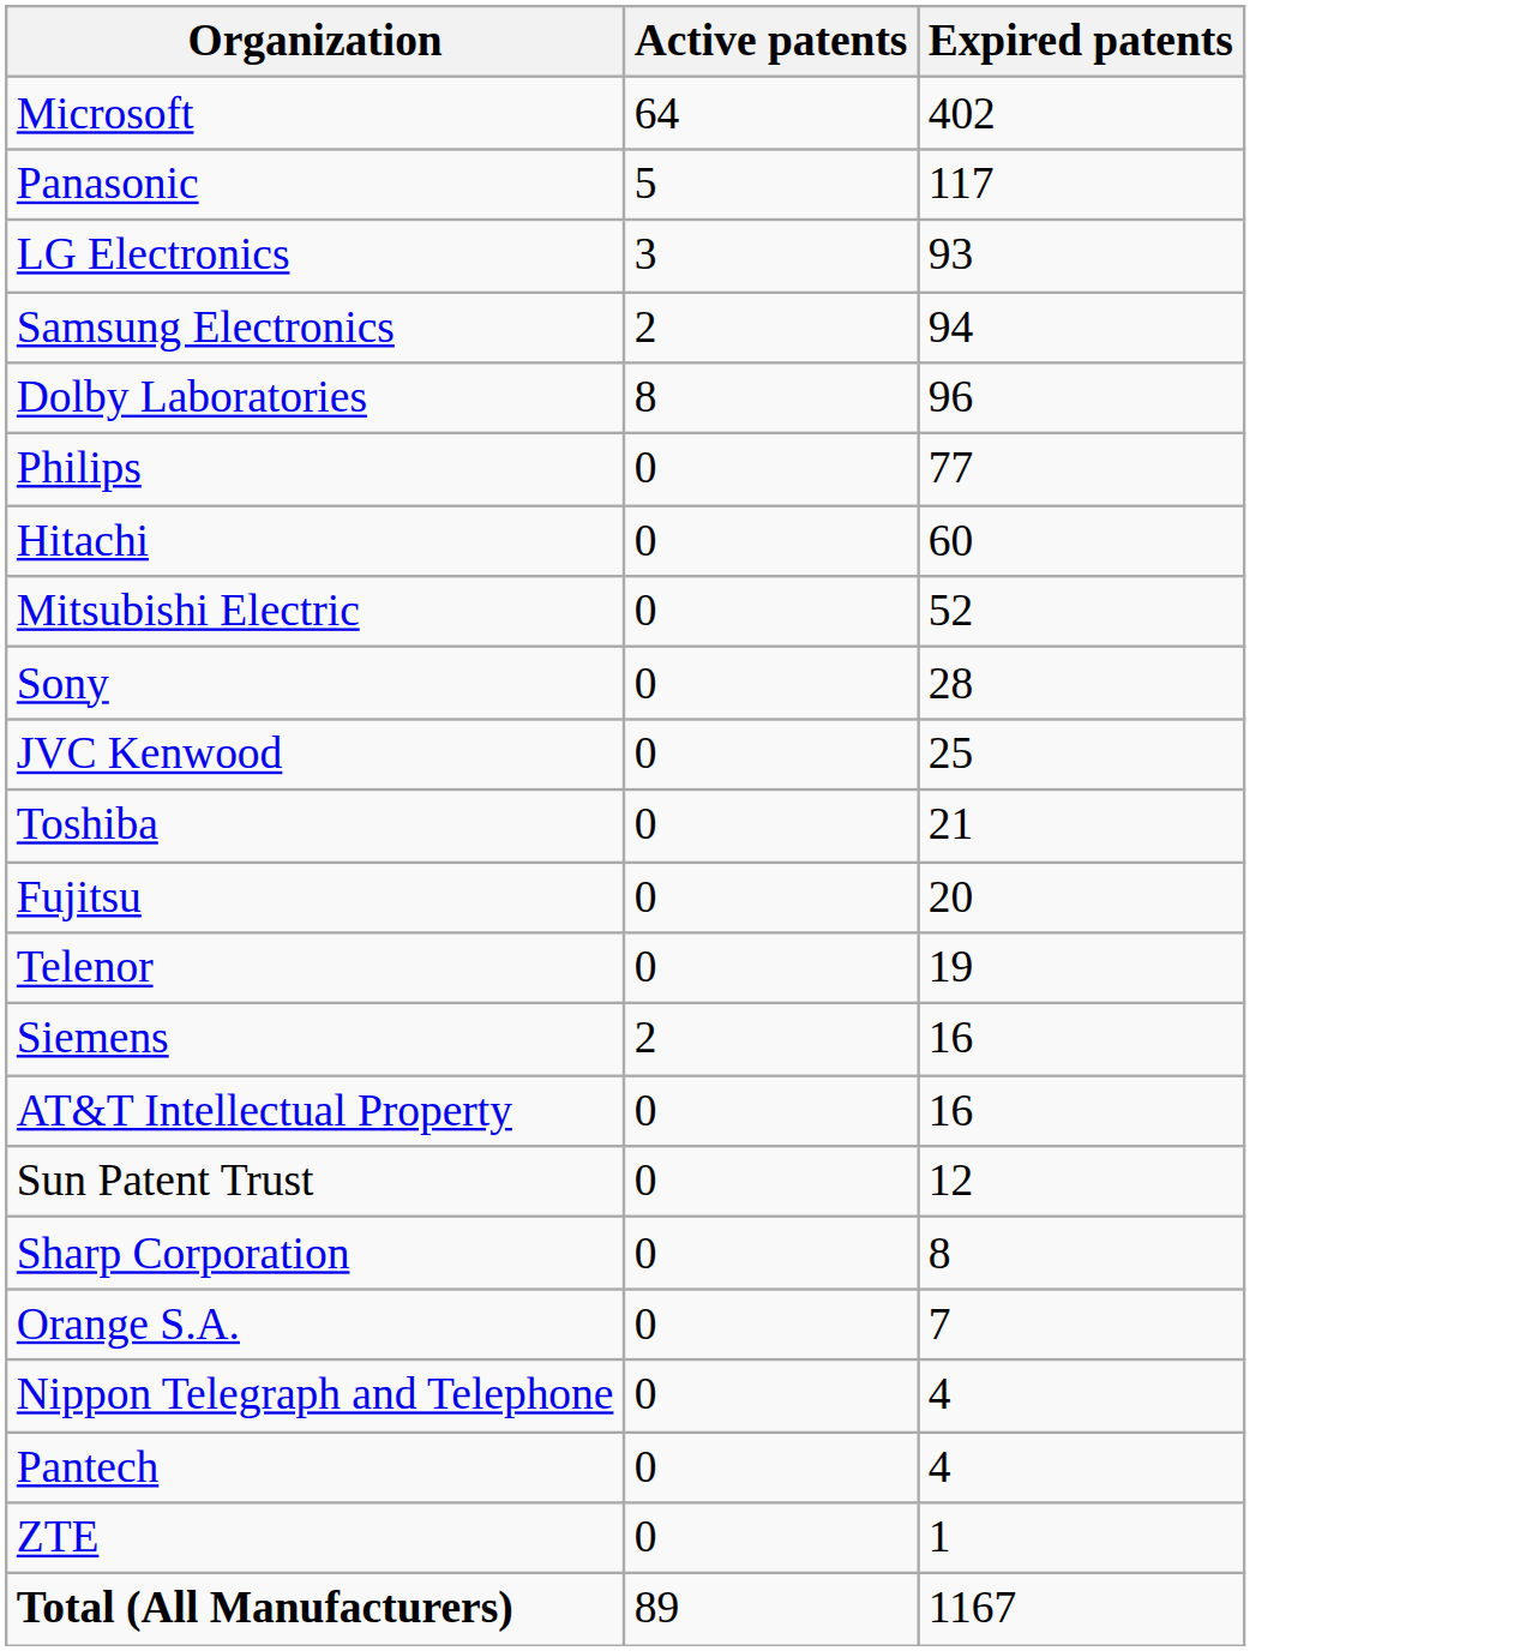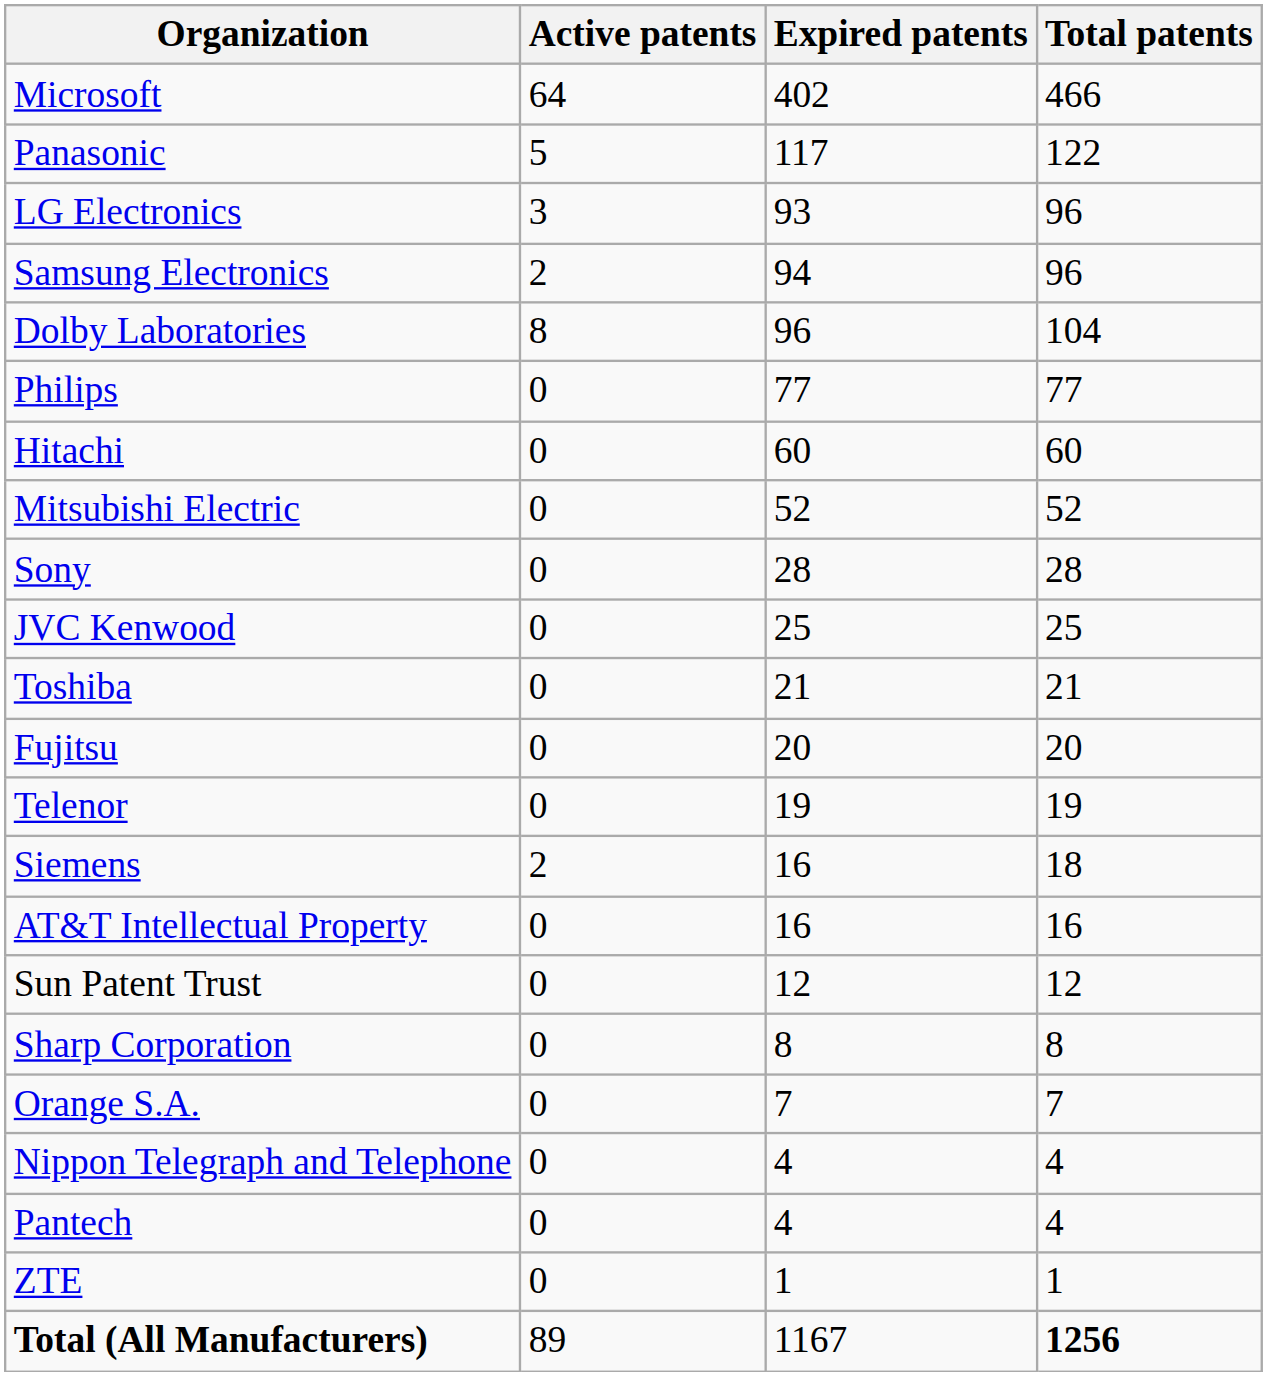 <table class="wikitable sortable">
 <tr>
 <th>Organization</th>
 <th>Active patents</th>
 <th>Expired patents</th>
+<th>Total patents</th>
 </tr>
 <tr>
 <td><a href='#'>Microsoft</a></td>
 <td>64</td>
 <td>402</td>
+<td>466</td>
 </tr>
 <tr>
 <td><a href='#'>Panasonic</a></td>
 <td>5</td>
 <td>117</td>
+<td>122</td>
 </tr>
 <tr>
 <td><a href='#'>LG Electronics</a></td>
 <td>3</td>
 <td>93</td>
+<td>96</td>
 </tr>
 <tr>
 <td><a href='#'>Samsung Electronics</a></td>
 <td>2</td>
 <td>94</td>
+<td>96</td>
 </tr>
 <tr>
 <td><a href='#'>Dolby Laboratories</a></td>
 <td>8</td>
 <td>96</td>
+<td>104</td>
 </tr>
 <tr>
 <td><a href='#'>Philips</a></td>
 <td>0</td>
+<td>77</td>
 <td>77</td>
 </tr>
 <tr>
 <td><a href='#'>Hitachi</a></td>
 <td>0</td>
 <td>60</td>
+<td>60</td>
 </tr>
 <tr>
 <td><a href='#'>Mitsubishi Electric</a></td>
 <td>0</td>
+<td>52</td>
 <td>52</td>
 </tr>
 <tr>
 <td><a href='#'>Sony</a></td>
 <td>0</td>
 <td>28</td>
+<td>28</td>
 </tr>
 <tr>
 <td><a href='#'>JVC Kenwood</a></td>
 <td>0</td>
+<td>25</td>
 <td>25</td>
 </tr>
 <tr>
 <td><a href='#'>Toshiba</a></td>
 <td>0</td>
 <td>21</td>
+<td>21</td>
 </tr>
 <tr>
 <td><a href='#'>Fujitsu</a></td>
 <td>0</td>
+<td>20</td>
 <td>20</td>
 </tr>
 <tr>
 <td><a href='#'>Telenor</a></td>
 <td>0</td>
 <td>19</td>
+<td>19</td>
 </tr>
 <tr>
 <td><a href='#'>Siemens</a></td>
 <td>2</td>
 <td>16</td>
+<td>18</td>
 </tr>
 <tr>
 <td><a href='#'>AT&T Intellectual Property</a></td>
 <td>0</td>
+<td>16</td>
 <td>16</td>
 </tr>
 <tr>
 <td>Sun Patent Trust</td>
 <td>0</td>
 <td>12</td>
+<td>12</td>
 </tr>
 <tr>
 <td><a href='#'>Sharp Corporation</a></td>
 <td>0</td>
+<td>8</td>
 <td>8</td>
 </tr>
 <tr>
 <td><a href='#'>Orange S.A.</a></td>
 <td>0</td>
 <td>7</td>
+<td>7</td>
 </tr>
 <tr>
 <td><a href='#'>Nippon Telegraph and Telephone</a></td>
 <td>0</td>
+<td>4</td>
 <td>4</td>
 </tr>
 <tr>
 <td><a href='#'>Pantech</a></td>
 <td>0</td>
 <td>4</td>
+<td>4</td>
 </tr>
 <tr>
 <td><a href='#'>ZTE</a></td>
 <td>0</td>
+<td>1</td>
 <td>1</td>
 </tr>
 <tr>
 <td><strong>Total (All Manufacturers)</strong></td>
 <td>89</td>
 <td>1167</td>
+<td><strong>1256</strong></td>
 </tr>
 </table>
